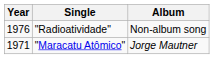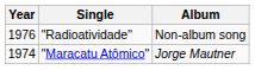 <table class="wikitable">
 <tr>
 <th>Year</th>
 <th>Single</th>
 <th>Album</th>
 </tr>
 <tr>
 <td>1976</td>
 <td>"Radioatividade"</td>
 <td>Non-album song</td>
 </tr>
 <tr>
-<td>1971</td>
+<td>1974</td>
 <td>"<a href='#'>Maracatu Atômico</a>"</td>
 <td><em>Jorge Mautner</em></td>
 </tr>
 </table>
